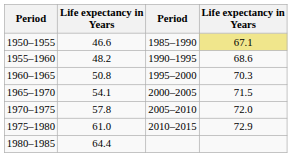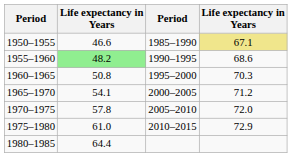 <table class="wikitable" style="text-align:center">
 <tr>
 <th>Period</th>
 <th>Life expectancy in<br>Years</th>
 <th>Period</th>
 <th>Life expectancy in<br>Years</th>
 </tr>
 <tr>
 <td>1950–1955</td>
 <td>46.6</td>
 <td>1985–1990</td>
 <td style="background: khaki;">67.1</td>
 </tr>
 <tr>
 <td>1955–1960</td>
-<td>48.2</td>
+<td style="background: lightgreen;">48.2</td>
 <td>1990–1995</td>
 <td>68.6</td>
 </tr>
 <tr>
 <td>1960–1965</td>
 <td>50.8</td>
 <td>1995–2000</td>
 <td>70.3</td>
 </tr>
 <tr>
 <td>1965–1970</td>
 <td>54.1</td>
 <td>2000–2005</td>
-<td>71.5</td>
+<td>71.2</td>
 </tr>
 <tr>
 <td>1970–1975</td>
 <td>57.8</td>
 <td>2005–2010</td>
 <td>72.0</td>
 </tr>
 <tr>
 <td>1975–1980</td>
 <td>61.0</td>
 <td>2010–2015</td>
 <td>72.9</td>
 </tr>
 <tr>
 <td>1980–1985</td>
 <td>64.4</td>
 <td></td>
 <td></td>
 </tr>
 </table>
